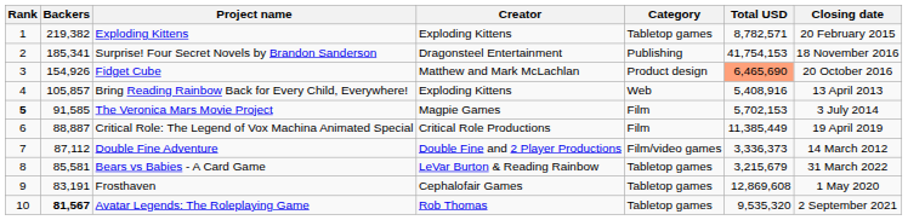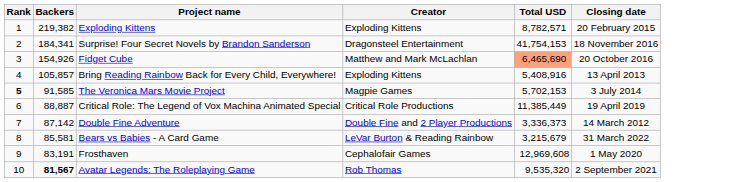 <table class="wikitable sortable">
 <tr>
 <th>Rank</th>
 <th>Backers</th>
 <th>Project name</th>
 <th>Creator</th>
-<th>Category</th>
 <th>Total USD</th>
 <th>Closing date</th>
 </tr>
 <tr>
 <td style="text-align:center;">1</td>
 <td style="text-align:right;">219,382</td>
 <td><a href='#'>Exploding Kittens</a></td>
 <td>Exploding Kittens</td>
-<td>Tabletop games</td>
 <td style="text-align:right; padding-right:8px;">8,782,571</td>
 <td style="text-align:center;">20 February 2015</td>
 </tr>
 <tr>
 <td style="text-align:center;">2</td>
-<td style="text-align:right;">185,341</td>
+<td style="text-align:right;">184,341</td>
 <td>Surprise! Four Secret Novels by <a href='#'>Brandon Sanderson</a></td>
 <td>Dragonsteel Entertainment</td>
-<td>Publishing</td>
 <td style="text-align:right; padding-right:8px;">41,754,153</td>
 <td style="text-align:center;">18 November 2016</td>
 </tr>
 <tr>
 <td style="text-align:center;">3</td>
 <td style="text-align:right;">154,926</td>
 <td><a href='#'>Fidget Cube</a></td>
 <td>Matthew and Mark McLachlan</td>
-<td>Product design</td>
 <td style="background: lightsalmon; text-align:right; padding-right:8px;">6,465,690</td>
 <td style="text-align:center;">20 October 2016</td>
 </tr>
 <tr>
 <td style="text-align:center;">4</td>
 <td style="text-align:right;">105,857</td>
 <td>Bring <a href='#'>Reading Rainbow</a> Back for Every Child, Everywhere!</td>
 <td>Exploding Kittens</td>
-<td>Web</td>
 <td style="text-align:right; padding-right:8px;">5,408,916</td>
 <td style="text-align:center;">13 April 2013</td>
 </tr>
 <tr>
 <td style="text-align:center;"><strong>5</strong></td>
 <td style="text-align:right;">91,585</td>
 <td><a href='#'>The Veronica Mars Movie Project</a></td>
 <td>Magpie Games</td>
-<td>Film</td>
 <td style="text-align:right; padding-right:8px;">5,702,153</td>
 <td style="text-align:center;">3 July 2014</td>
 </tr>
 <tr>
 <td style="text-align:center;">6</td>
 <td style="text-align:right;">88,887</td>
 <td>Critical Role: The Legend of Vox Machina Animated Special</td>
 <td>Critical Role Productions</td>
-<td>Film</td>
 <td style="text-align:right; padding-right:8px;">11,385,449</td>
 <td style="text-align:center;">19 April 2019</td>
 </tr>
 <tr>
 <td style="text-align:center;">7</td>
-<td style="text-align:right;">87,112</td>
+<td style="text-align:right;">87,142</td>
 <td><a href='#'>Double Fine Adventure</a></td>
 <td><a href='#'>Double Fine</a> and <a href='#'>2 Player Productions</a></td>
-<td>Film/video games</td>
 <td style="text-align:right; padding-right:8px;">3,336,373</td>
 <td style="text-align:center;">14 March 2012</td>
 </tr>
 <tr>
 <td style="text-align:center;">8</td>
 <td style="text-align:right;">85,581</td>
 <td><a href='#'>Bears vs Babies</a> - A Card Game</td>
 <td><a href='#'>LeVar Burton</a> & Reading Rainbow</td>
-<td>Tabletop games</td>
 <td style="text-align:right; padding-right:8px;">3,215,679</td>
 <td style="text-align:center;">31 March 2022</td>
 </tr>
 <tr>
 <td style="text-align:center;">9</td>
 <td style="text-align:right;">83,191</td>
 <td>Frosthaven</td>
 <td>Cephalofair Games</td>
-<td>Tabletop games</td>
-<td style="text-align:right;">12,869,608</td>
+<td style="text-align:right;">12,969,608</td>
 <td style="text-align:center;">1 May 2020</td>
 </tr>
 <tr>
 <td style="text-align:center;">10</td>
 <td style="text-align:right;"><strong>81,567</strong></td>
 <td><a href='#'>Avatar Legends: The Roleplaying Game</a></td>
 <td><a href='#'>Rob Thomas</a></td>
-<td>Tabletop games</td>
 <td style="text-align:right;">9,535,320</td>
 <td style="text-align:center;">2 September 2021</td>
 </tr>
 </table>
